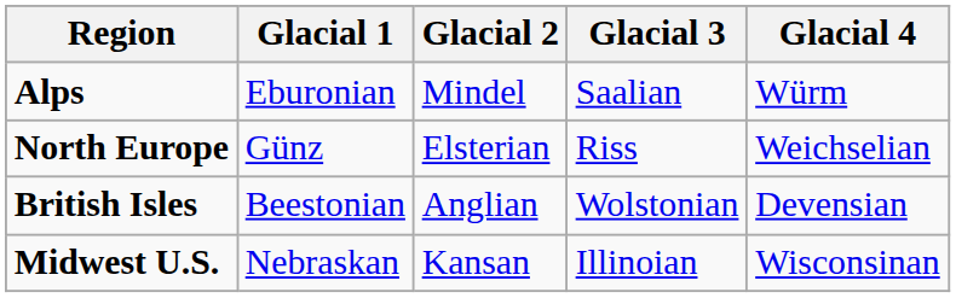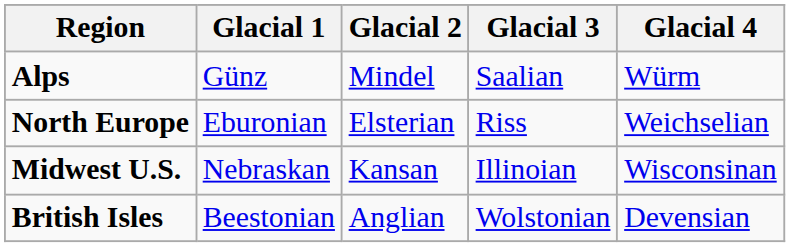 <table class="wikitable">
 <tr>
 <th>Region</th>
 <th>Glacial 1</th>
 <th>Glacial 2</th>
 <th>Glacial 3</th>
 <th>Glacial 4</th>
 </tr>
 <tr>
 <td><strong>Alps</strong></td>
-<td><a href='#'>Eburonian</a></td>
+<td><a href='#'>Günz</a></td>
 <td><a href='#'>Mindel</a></td>
 <td><a href='#'>Saalian</a></td>
 <td><a href='#'>Würm</a></td>
 </tr>
 <tr>
 <td><strong>North Europe</strong></td>
-<td><a href='#'>Günz</a></td>
+<td><a href='#'>Eburonian</a></td>
 <td><a href='#'>Elsterian</a></td>
 <td><a href='#'>Riss</a></td>
 <td><a href='#'>Weichselian</a></td>
+</tr>
+<tr>
+<td><strong>Midwest U.S.</strong></td>
+<td><a href='#'>Nebraskan</a></td>
+<td><a href='#'>Kansan</a></td>
+<td><a href='#'>Illinoian</a></td>
+<td><a href='#'>Wisconsinan</a></td>
 </tr>
 <tr>
 <td><strong>British Isles</strong></td>
 <td><a href='#'>Beestonian</a></td>
 <td><a href='#'>Anglian</a></td>
 <td><a href='#'>Wolstonian</a></td>
 <td><a href='#'>Devensian</a></td>
 </tr>
-<tr>
-<td><strong>Midwest U.S.</strong></td>
-<td><a href='#'>Nebraskan</a></td>
-<td><a href='#'>Kansan</a></td>
-<td><a href='#'>Illinoian</a></td>
-<td><a href='#'>Wisconsinan</a></td>
-</tr>
 </table>
